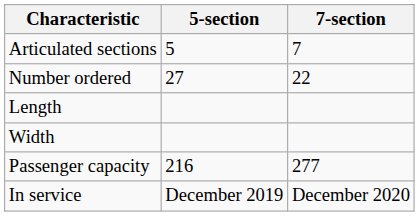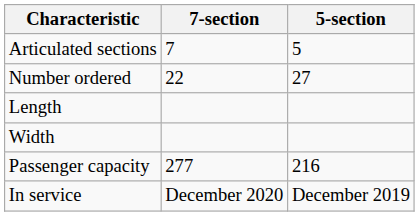 <table class="wikitable">
 <tr>
 <th>Characteristic</th>
+<th>7-section</th>
 <th>5-section</th>
-<th>7-section</th>
 </tr>
 <tr>
 <td>Articulated sections</td>
+<td>7</td>
 <td>5</td>
-<td>7</td>
 </tr>
 <tr>
 <td>Number ordered</td>
+<td>22</td>
 <td>27</td>
-<td>22</td>
 </tr>
 <tr>
 <td>Length</td>
 <td></td>
 <td></td>
 </tr>
 <tr>
 <td>Width</td>
 <td></td>
 <td></td>
 </tr>
 <tr>
 <td>Passenger capacity</td>
+<td>277</td>
 <td>216</td>
-<td>277</td>
 </tr>
 <tr>
 <td>In service</td>
+<td>December 2020</td>
 <td>December 2019</td>
-<td>December 2020</td>
 </tr>
 </table>
